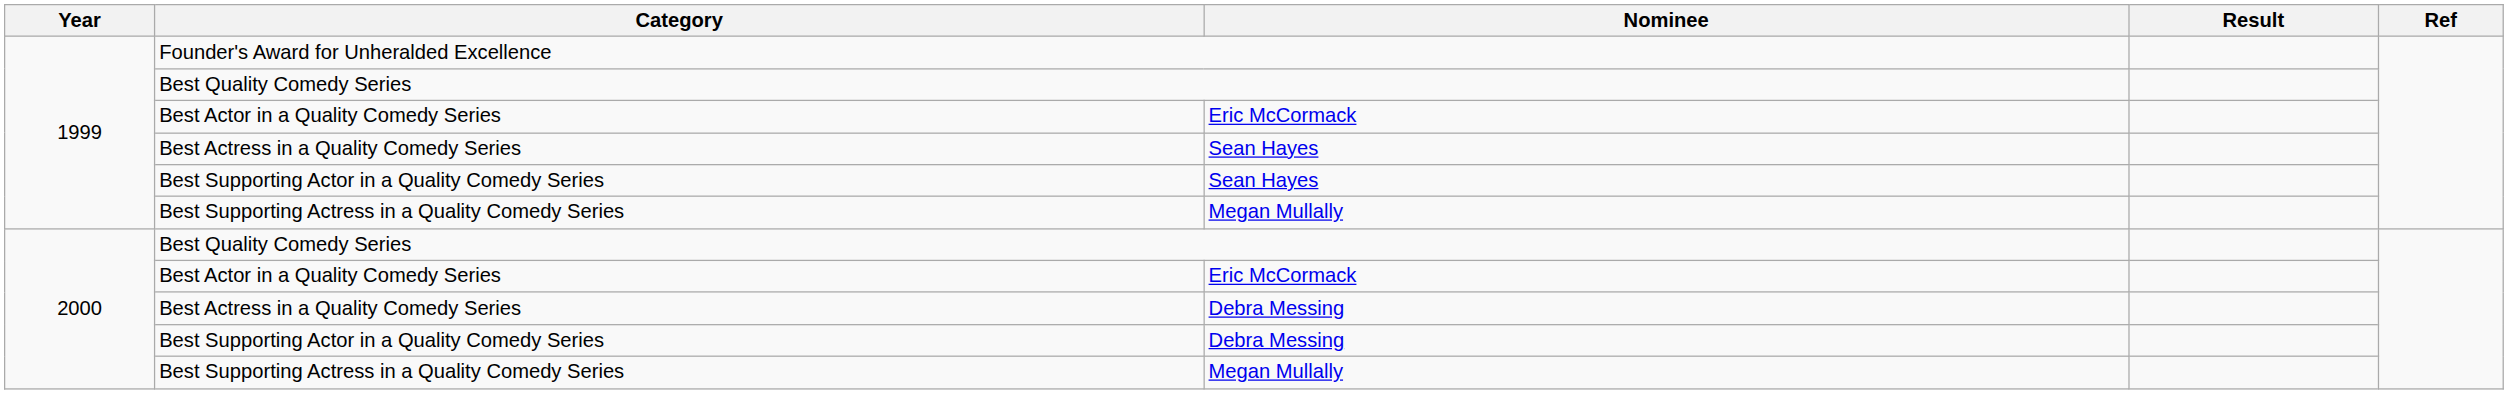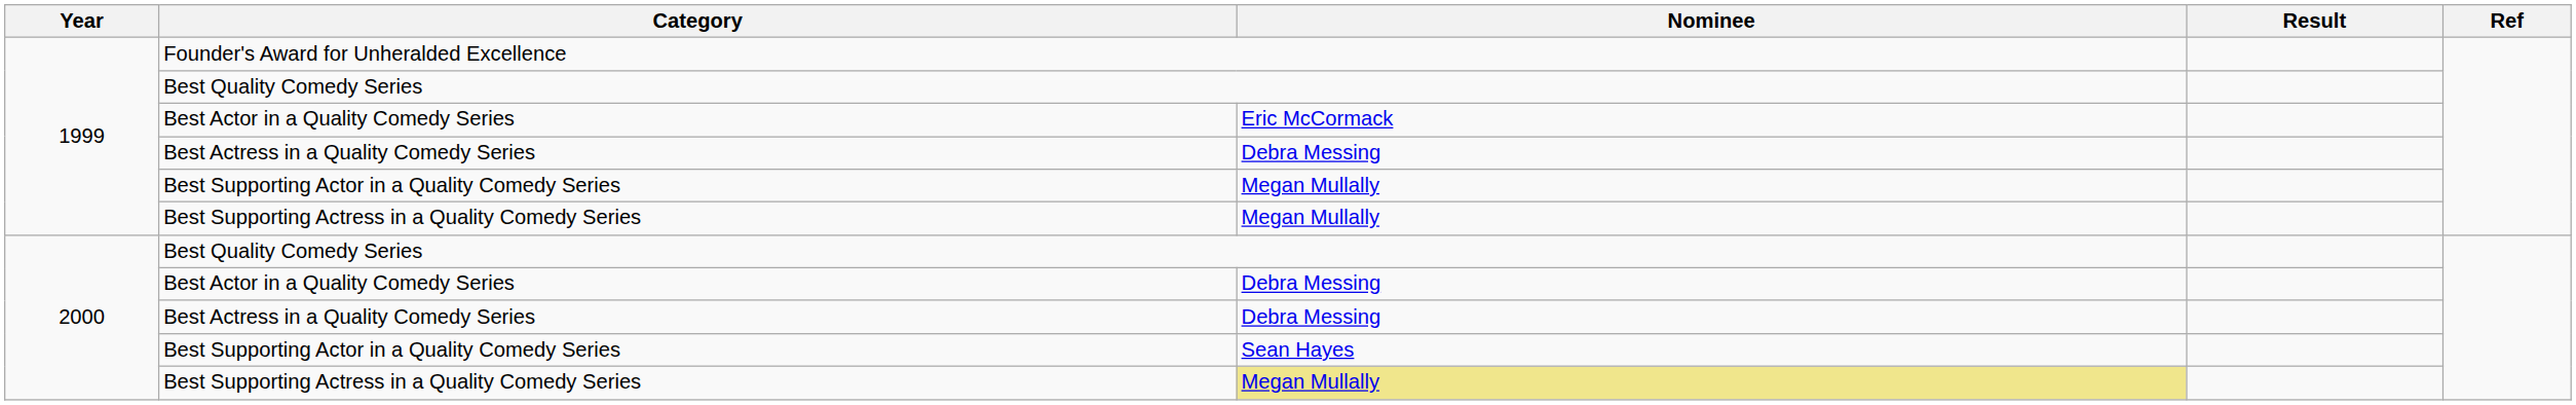 <table class="wikitable" style="width:100%;">
 <tr>
 <th style="width:6%;">Year</th>
 <th style="width:42%;">Category</th>
 <th style="width:37%;">Nominee</th>
 <th style="width:10%;">Result</th>
 <th style="width:5%;">Ref</th>
 </tr>
 <tr>
 <td rowspan="6" style="text-align:center;">1999</td>
 <td colspan="2">Founder's Award for Unheralded Excellence</td>
 <td></td>
 <td rowspan="6" style="text-align:center;"></td>
 </tr>
 <tr>
 <td colspan="2">Best Quality Comedy Series</td>
 <td></td>
 </tr>
 <tr>
 <td>Best Actor in a Quality Comedy Series</td>
 <td><a href='#'>Eric McCormack</a></td>
 <td></td>
 </tr>
 <tr>
 <td>Best Actress in a Quality Comedy Series</td>
-<td><a href='#'>Sean Hayes</a></td>
+<td><a href='#'>Debra Messing</a></td>
 <td></td>
 </tr>
 <tr>
 <td>Best Supporting Actor in a Quality Comedy Series</td>
-<td><a href='#'>Sean Hayes</a></td>
+<td><a href='#'>Megan Mullally</a></td>
 <td></td>
 </tr>
 <tr>
 <td>Best Supporting Actress in a Quality Comedy Series</td>
 <td><a href='#'>Megan Mullally</a></td>
 <td></td>
 </tr>
 <tr>
 <td rowspan="5" style="text-align:center;">2000</td>
 <td colspan="2">Best Quality Comedy Series</td>
 <td></td>
 <td rowspan="5" style="text-align:center;"></td>
 </tr>
 <tr>
 <td>Best Actor in a Quality Comedy Series</td>
-<td><a href='#'>Eric McCormack</a></td>
+<td><a href='#'>Debra Messing</a></td>
 <td></td>
 </tr>
 <tr>
 <td>Best Actress in a Quality Comedy Series</td>
 <td><a href='#'>Debra Messing</a></td>
 <td></td>
 </tr>
 <tr>
 <td>Best Supporting Actor in a Quality Comedy Series</td>
-<td><a href='#'>Debra Messing</a></td>
+<td><a href='#'>Sean Hayes</a></td>
 <td></td>
 </tr>
 <tr>
 <td>Best Supporting Actress in a Quality Comedy Series</td>
-<td><a href='#'>Megan Mullally</a></td>
+<td style="background: khaki;"><a href='#'>Megan Mullally</a></td>
 <td></td>
 </tr>
 </table>
